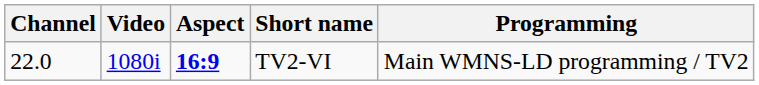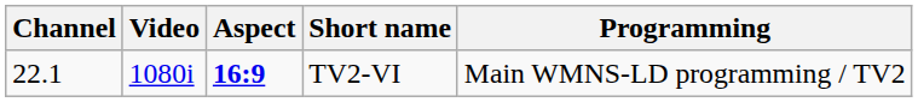 <table class="wikitable">
 <tr>
 <th>Channel</th>
 <th>Video</th>
 <th>Aspect</th>
 <th>Short name</th>
 <th>Programming</th>
 </tr>
 <tr>
-<td>22.0</td>
+<td>22.1</td>
 <td><a href='#'>1080i</a></td>
 <td><strong><a href='#'>16:9</a></strong></td>
 <td>TV2-VI</td>
 <td>Main WMNS-LD programming / TV2</td>
 </tr>
 </table>
